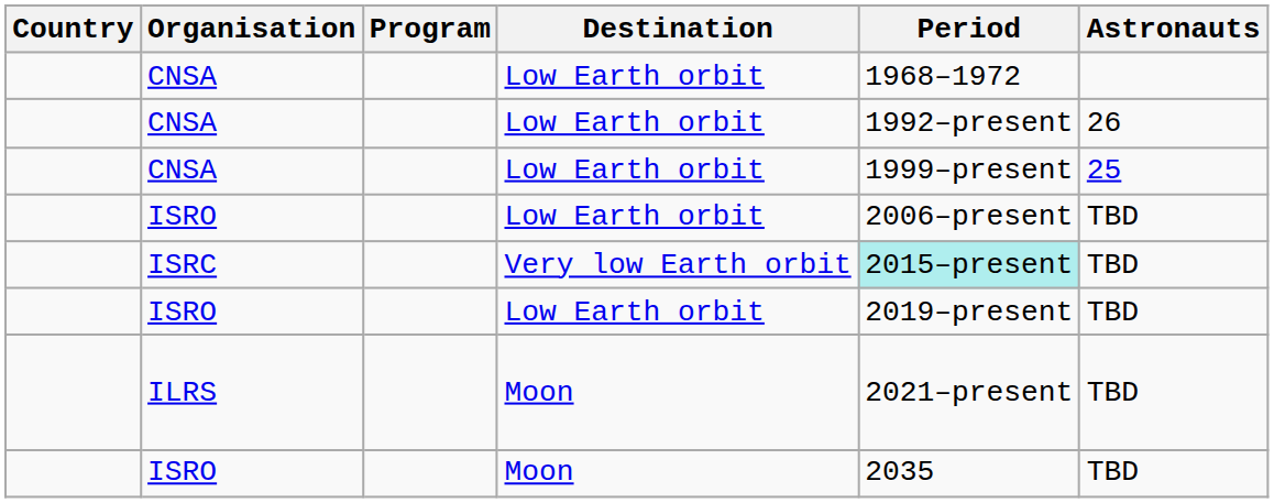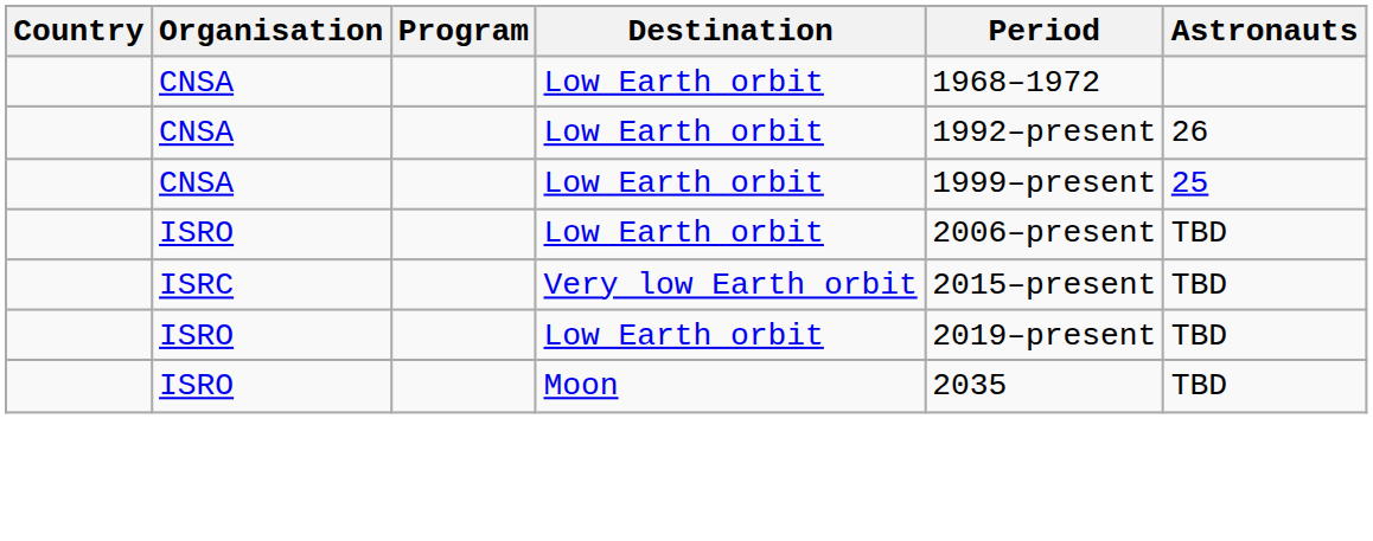 <table class="wikitable static-row-numbers">
 <tr>
 <th>Country</th>
 <th>Organisation</th>
 <th>Program</th>
 <th>Destination</th>
 <th>Period</th>
 <th>Astronauts</th>
 </tr>
 <tr>
 <td></td>
 <td><a href='#'>CNSA</a></td>
 <td></td>
 <td><a href='#'>Low Earth orbit</a></td>
 <td>1968–1972</td>
 <td></td>
 </tr>
 <tr>
 <td></td>
 <td><a href='#'>CNSA</a></td>
 <td></td>
 <td><a href='#'>Low Earth orbit</a></td>
 <td>1992–present</td>
 <td>26</td>
 </tr>
 <tr>
 <td></td>
 <td><a href='#'>CNSA</a></td>
 <td></td>
 <td><a href='#'>Low Earth orbit</a></td>
 <td>1999–present</td>
 <td><a href='#'>25</a></td>
 </tr>
 <tr>
 <td></td>
 <td><a href='#'>ISRO</a></td>
 <td></td>
 <td><a href='#'>Low Earth orbit</a></td>
 <td>2006–present</td>
 <td>TBD</td>
 </tr>
 <tr>
 <td></td>
 <td><a href='#'>ISRC</a></td>
 <td></td>
 <td><a href='#'>Very low Earth orbit</a></td>
-<td style="background: paleturquoise;">2015–present</td>
+<td>2015–present</td>
 <td>TBD</td>
 </tr>
 <tr>
 <td></td>
 <td><a href='#'>ISRO</a></td>
 <td></td>
 <td><a href='#'>Low Earth orbit</a></td>
 <td>2019–present</td>
 <td>TBD</td>
 </tr>
 <tr>
-<td> <br>  <br>  <br> </td>
-<td><a href='#'>ILRS</a></td>
-<td></td>
-<td><a href='#'>Moon</a></td>
-<td>2021–present</td>
-<td>TBD</td>
-</tr>
-<tr>
 <td></td>
 <td><a href='#'>ISRO</a></td>
 <td></td>
 <td><a href='#'>Moon</a></td>
 <td>2035</td>
 <td>TBD</td>
 </tr>
 </table>
